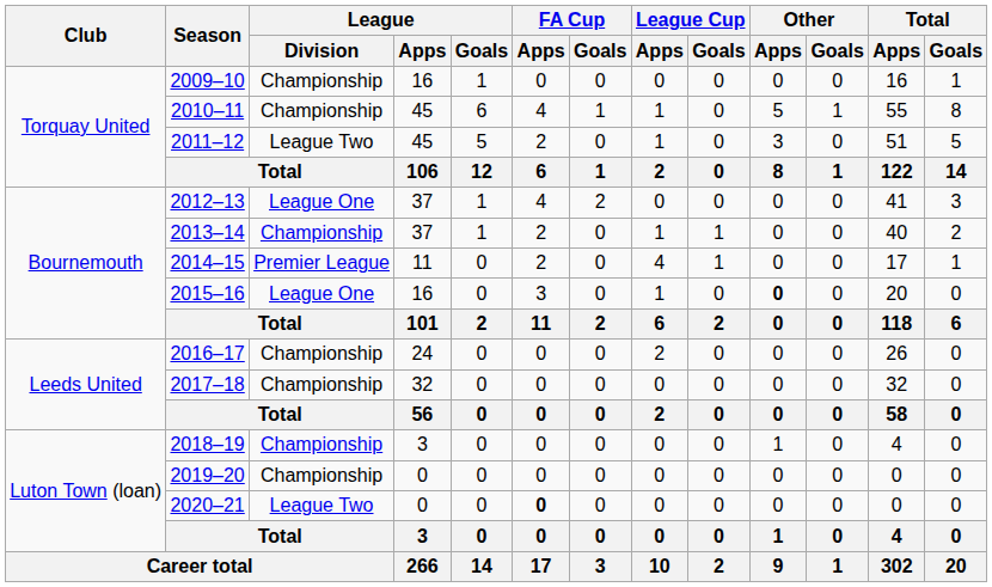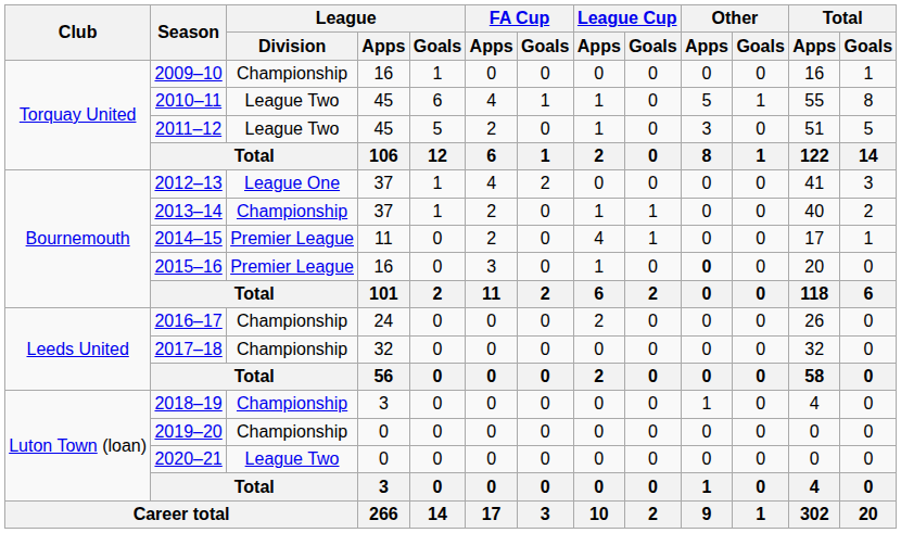 <table class="wikitable" style="text-align: center;">
 <tr>
 <th rowspan=2>Club</th>
 <th rowspan=2>Season</th>
 <th colspan=3>League</th>
 <th colspan=2><a href='#'>FA Cup</a></th>
 <th colspan=2><a href='#'>League Cup</a></th>
 <th colspan=2>Other</th>
 <th colspan=2>Total</th>
 </tr>
 <tr>
 <th>Division</th>
 <th>Apps</th>
 <th>Goals</th>
 <th>Apps</th>
 <th>Goals</th>
 <th>Apps</th>
 <th>Goals</th>
 <th>Apps</th>
 <th>Goals</th>
 <th>Apps</th>
 <th>Goals</th>
 </tr>
 <tr>
 <td rowspan="4"><a href='#'>Torquay United</a></td>
 <td><a href='#'>2009–10</a></td>
 <td>Championship</td>
 <td>16</td>
 <td>1</td>
 <td>0</td>
 <td>0</td>
 <td>0</td>
 <td>0</td>
 <td>0</td>
 <td>0</td>
 <td>16</td>
 <td>1</td>
 </tr>
 <tr>
 <td><a href='#'>2010–11</a></td>
-<td>Championship</td>
+<td>League Two</td>
 <td>45</td>
 <td>6</td>
 <td>4</td>
 <td>1</td>
 <td>1</td>
 <td>0</td>
 <td>5</td>
 <td>1</td>
 <td>55</td>
 <td>8</td>
 </tr>
 <tr>
 <td><a href='#'>2011–12</a></td>
 <td>League Two</td>
 <td>45</td>
 <td>5</td>
 <td>2</td>
 <td>0</td>
 <td>1</td>
 <td>0</td>
 <td>3</td>
 <td>0</td>
 <td>51</td>
 <td>5</td>
 </tr>
 <tr>
 <th colspan="2">Total</th>
 <th>106</th>
 <th>12</th>
 <th>6</th>
 <th>1</th>
 <th>2</th>
 <th>0</th>
 <th>8</th>
 <th>1</th>
 <th>122</th>
 <th>14</th>
 </tr>
 <tr>
 <td rowspan="5"><a href='#'>Bournemouth</a></td>
 <td><a href='#'>2012–13</a></td>
 <td><a href='#'>League One</a></td>
 <td>37</td>
 <td>1</td>
 <td>4</td>
 <td>2</td>
 <td>0</td>
 <td>0</td>
 <td>0</td>
 <td>0</td>
 <td>41</td>
 <td>3</td>
 </tr>
 <tr>
 <td><a href='#'>2013–14</a></td>
 <td><a href='#'>Championship</a></td>
 <td>37</td>
 <td>1</td>
 <td>2</td>
 <td>0</td>
 <td>1</td>
 <td>1</td>
 <td>0</td>
 <td>0</td>
 <td>40</td>
 <td>2</td>
 </tr>
 <tr>
 <td><a href='#'>2014–15</a></td>
 <td><a href='#'>Premier League</a></td>
 <td>11</td>
 <td>0</td>
 <td>2</td>
 <td>0</td>
 <td>4</td>
 <td>1</td>
 <td>0</td>
 <td>0</td>
 <td>17</td>
 <td>1</td>
 </tr>
 <tr>
 <td><a href='#'>2015–16</a></td>
-<td><a href='#'>League One</a></td>
+<td><a href='#'>Premier League</a></td>
 <td>16</td>
 <td>0</td>
 <td>3</td>
 <td>0</td>
 <td>1</td>
 <td>0</td>
 <td><strong>0</strong></td>
 <td>0</td>
 <td>20</td>
 <td>0</td>
 </tr>
 <tr>
 <th colspan="2">Total</th>
 <th>101</th>
 <th>2</th>
 <th>11</th>
 <th>2</th>
 <th>6</th>
 <th>2</th>
 <th>0</th>
 <th>0</th>
 <th>118</th>
 <th>6</th>
 </tr>
 <tr>
 <td rowspan="3"><a href='#'>Leeds United</a></td>
 <td><a href='#'>2016–17</a></td>
 <td>Championship</td>
 <td>24</td>
 <td>0</td>
 <td>0</td>
 <td>0</td>
 <td>2</td>
 <td>0</td>
 <td>0</td>
 <td>0</td>
 <td>26</td>
 <td>0</td>
 </tr>
 <tr>
 <td><a href='#'>2017–18</a></td>
 <td>Championship</td>
 <td>32</td>
 <td>0</td>
 <td>0</td>
 <td>0</td>
 <td>0</td>
 <td>0</td>
 <td>0</td>
 <td>0</td>
 <td>32</td>
 <td>0</td>
 </tr>
 <tr>
 <th colspan="2">Total</th>
 <th>56</th>
 <th>0</th>
 <th>0</th>
 <th>0</th>
 <th>2</th>
 <th>0</th>
 <th>0</th>
 <th>0</th>
 <th>58</th>
 <th>0</th>
 </tr>
 <tr>
 <td rowspan="4"><a href='#'>Luton Town</a> (loan)</td>
 <td><a href='#'>2018–19</a></td>
 <td><a href='#'>Championship</a></td>
 <td>3</td>
 <td>0</td>
 <td>0</td>
 <td>0</td>
 <td>0</td>
 <td>0</td>
 <td>1</td>
 <td>0</td>
 <td>4</td>
 <td>0</td>
 </tr>
 <tr>
 <td><a href='#'>2019–20</a></td>
 <td>Championship</td>
 <td>0</td>
 <td>0</td>
 <td>0</td>
 <td>0</td>
 <td>0</td>
 <td>0</td>
 <td>0</td>
 <td>0</td>
 <td>0</td>
 <td>0</td>
 </tr>
 <tr>
 <td><a href='#'>2020–21</a></td>
 <td><a href='#'>League Two</a></td>
 <td>0</td>
 <td>0</td>
-<td><strong>0</strong></td>
+<td>0</td>
 <td>0</td>
 <td>0</td>
 <td>0</td>
 <td>0</td>
 <td>0</td>
 <td>0</td>
 <td>0</td>
 </tr>
 <tr>
 <th colspan="2">Total</th>
 <th>3</th>
 <th>0</th>
 <th>0</th>
 <th>0</th>
 <th>0</th>
 <th>0</th>
 <th>1</th>
 <th>0</th>
 <th>4</th>
 <th>0</th>
 </tr>
 <tr>
 <th colspan="3">Career total</th>
 <th>266</th>
 <th>14</th>
 <th>17</th>
 <th>3</th>
 <th>10</th>
 <th>2</th>
 <th>9</th>
 <th>1</th>
 <th>302</th>
 <th>20</th>
 </tr>
 </table>
